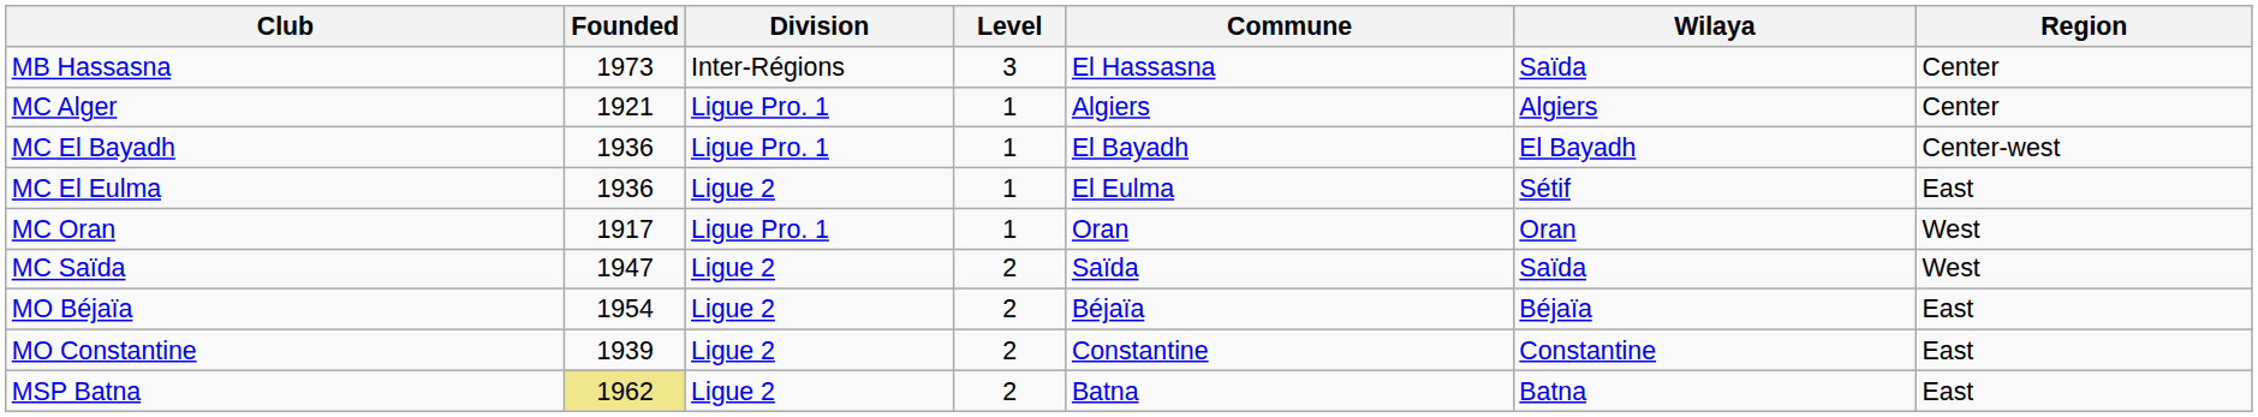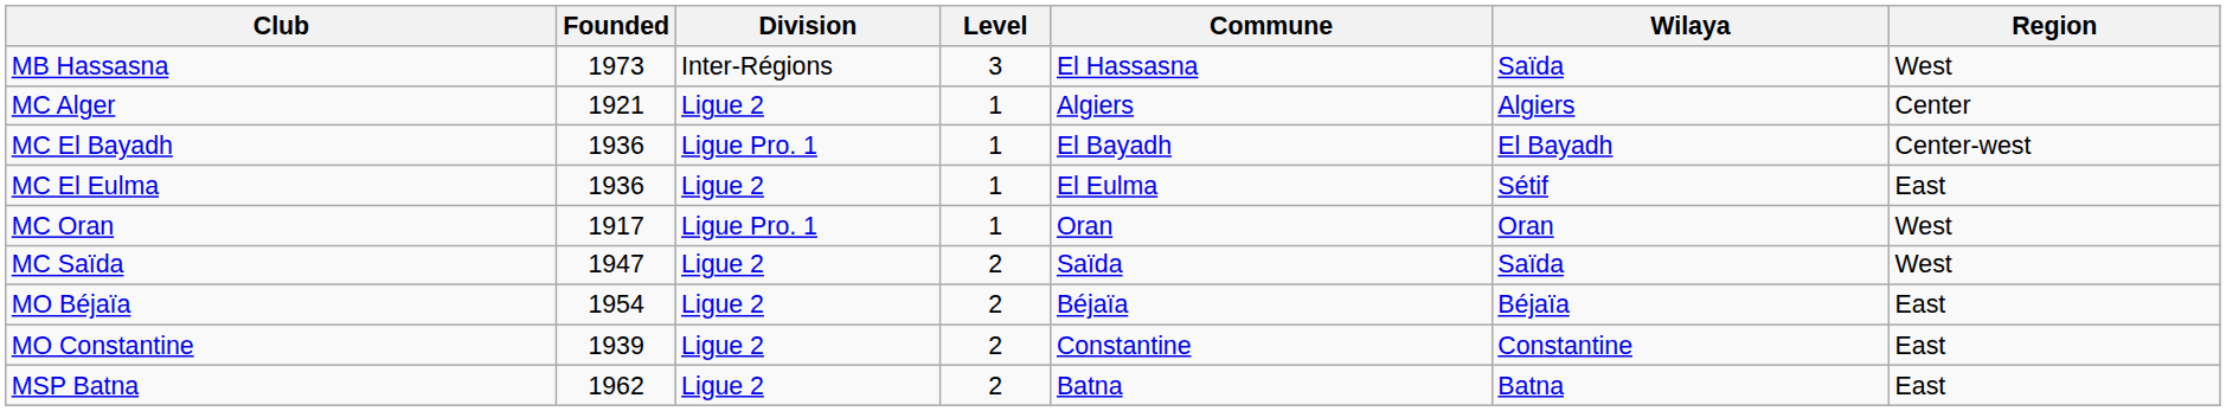 <table class="wikitable sortable" width=100% style="font-size:90%">
 <tr>
 <th width=25%>Club</th>
 <th width=5%>Founded</th>
 <th width=12%>Division</th>
 <th width=5%>Level</th>
 <th width=20%>Commune</th>
 <th width=18%>Wilaya</th>
 <th width=18%>Region</th>
 </tr>
 <tr>
 <td><a href='#'>MB Hassasna</a></td>
 <td align=center>1973</td>
 <td>Inter-Régions</td>
 <td align=center>3</td>
 <td><a href='#'>El Hassasna</a></td>
 <td><a href='#'>Saïda</a></td>
-<td>Center</td>
+<td>West</td>
 </tr>
 <tr>
 <td><a href='#'>MC Alger</a></td>
 <td align=center>1921</td>
-<td><a href='#'>Ligue Pro. 1</a></td>
+<td><a href='#'>Ligue 2</a></td>
 <td align=center>1</td>
 <td><a href='#'>Algiers</a></td>
 <td><a href='#'>Algiers</a></td>
 <td>Center</td>
 </tr>
 <tr>
 <td><a href='#'>MC El Bayadh</a></td>
 <td align=center>1936</td>
 <td><a href='#'>Ligue Pro. 1</a></td>
 <td align=center>1</td>
 <td><a href='#'>El Bayadh</a></td>
 <td><a href='#'>El Bayadh</a></td>
 <td>Center-west</td>
 </tr>
 <tr>
 <td><a href='#'>MC El Eulma</a></td>
 <td align=center>1936</td>
 <td><a href='#'>Ligue 2</a></td>
 <td align=center>1</td>
 <td><a href='#'>El Eulma</a></td>
 <td><a href='#'>Sétif</a></td>
 <td>East</td>
 </tr>
 <tr>
 <td><a href='#'>MC Oran</a></td>
 <td align=center>1917</td>
 <td><a href='#'>Ligue Pro. 1</a></td>
 <td align=center>1</td>
 <td><a href='#'>Oran</a></td>
 <td><a href='#'>Oran</a></td>
 <td>West</td>
 </tr>
 <tr>
 <td><a href='#'>MC Saïda</a></td>
 <td align=center>1947</td>
 <td><a href='#'>Ligue 2</a></td>
 <td align=center>2</td>
 <td><a href='#'>Saïda</a></td>
 <td><a href='#'>Saïda</a></td>
 <td>West</td>
 </tr>
 <tr>
 <td><a href='#'>MO Béjaïa</a></td>
 <td align=center>1954</td>
 <td><a href='#'>Ligue 2</a></td>
 <td align=center>2</td>
 <td><a href='#'>Béjaïa</a></td>
 <td><a href='#'>Béjaïa</a></td>
 <td>East</td>
 </tr>
 <tr>
 <td><a href='#'>MO Constantine</a></td>
 <td align=center>1939</td>
 <td><a href='#'>Ligue 2</a></td>
 <td align=center>2</td>
 <td><a href='#'>Constantine</a></td>
 <td><a href='#'>Constantine</a></td>
 <td>East</td>
 </tr>
 <tr>
 <td><a href='#'>MSP Batna</a></td>
-<td align=center style="background: khaki;">1962</td>
+<td align=center>1962</td>
 <td><a href='#'>Ligue 2</a></td>
 <td align=center>2</td>
 <td><a href='#'>Batna</a></td>
 <td><a href='#'>Batna</a></td>
 <td>East</td>
 </tr>
 </table>
